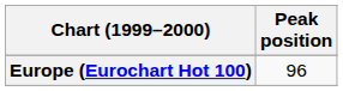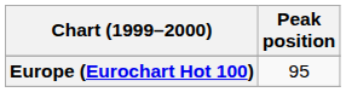 <table class="wikitable sortable plainrowheaders" style="text-align:center">
 <tr>
 <th scope="col">Chart (1999–2000)</th>
 <th scope="col">Peak<br>position</th>
 </tr>
 <tr>
 </tr>
 <tr>
 </tr>
 <tr>
 </tr>
 <tr>
 <th scope="row">Europe (<a href='#'>Eurochart Hot 100</a>)</th>
-<td>96</td>
+<td>95</td>
 </tr>
 <tr>
 </tr>
 <tr>
 </tr>
 <tr>
 </tr>
 <tr>
 </tr>
 <tr>
 </tr>
 <tr>
 </tr>
 <tr>
 </tr>
 <tr>
 </tr>
 <tr>
 </tr>
 </table>
